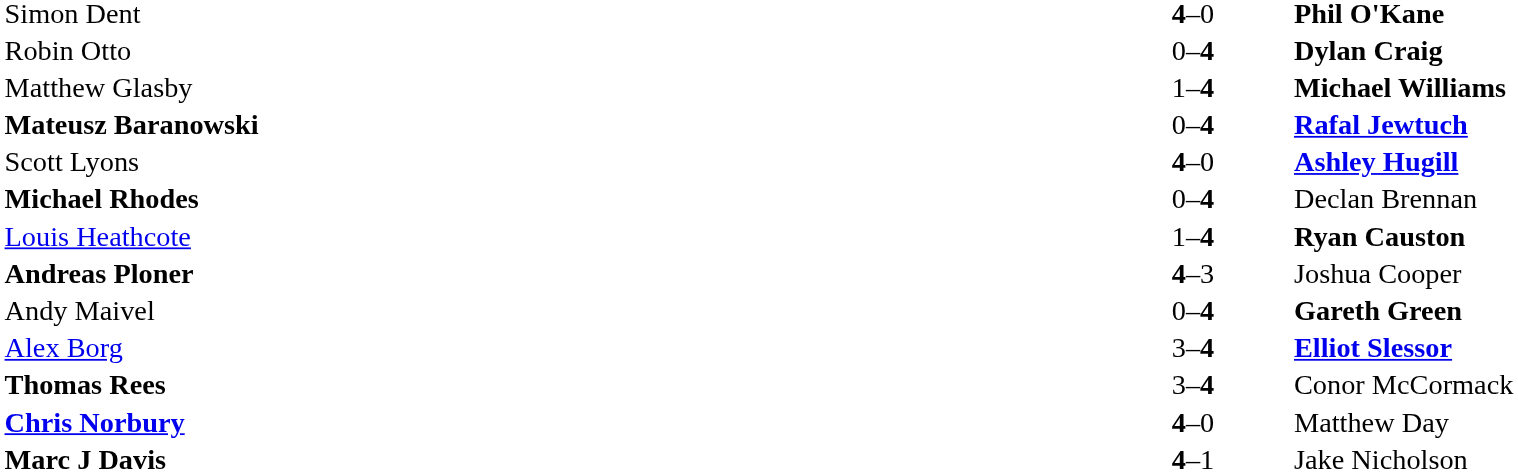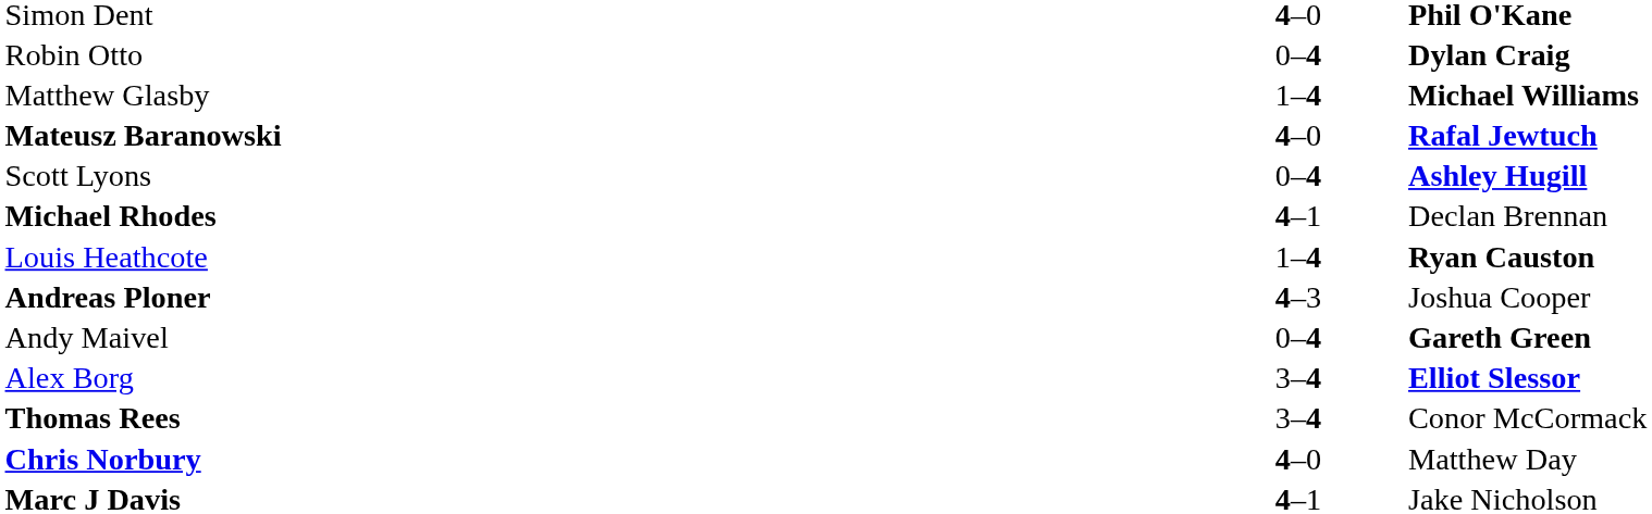 <table style="width:100%;" cellspacing="1">
 <tr>
 <th width45%></th>
 <th width10%></th>
 <th width45%></th>
 </tr>
 <tr>
 <td> Simon Dent</td>
 <td style="text-align:center;"><strong>4</strong>–0</td>
 <td> <strong>Phil O'Kane</strong></td>
 </tr>
 <tr>
 <td> Robin Otto</td>
 <td style="text-align:center;">0–<strong>4</strong></td>
 <td> <strong>Dylan Craig</strong></td>
 </tr>
 <tr>
 <td> Matthew Glasby</td>
 <td style="text-align:center;">1–<strong>4</strong></td>
 <td> <strong>Michael Williams</strong></td>
 </tr>
 <tr>
 <td> <strong>Mateusz Baranowski</strong></td>
-<td style="text-align:center;">0–<strong>4</strong></td>
+<td style="text-align:center;"><strong>4</strong>–0</td>
 <td><strong> <a href='#'>Rafal Jewtuch</a></strong></td>
 </tr>
 <tr>
 <td> Scott Lyons</td>
-<td style="text-align:center;"><strong>4</strong>–0</td>
+<td style="text-align:center;">0–<strong>4</strong></td>
 <td> <strong><a href='#'>Ashley Hugill</a></strong></td>
 </tr>
 <tr>
 <td> <strong>Michael Rhodes</strong></td>
-<td style="text-align:center;">0–<strong>4</strong></td>
+<td style="text-align:center;"><strong>4</strong>–1</td>
 <td> Declan Brennan</td>
 </tr>
 <tr>
 <td> <a href='#'>Louis Heathcote</a></td>
 <td style="text-align:center;">1–<strong>4</strong></td>
 <td> <strong>Ryan Causton</strong></td>
 </tr>
 <tr>
 <td> <strong>Andreas Ploner</strong></td>
 <td style="text-align:center;"><strong>4</strong>–3</td>
 <td> Joshua Cooper</td>
 </tr>
 <tr>
 <td> Andy Maivel</td>
 <td style="text-align:center;">0–<strong>4</strong></td>
 <td> <strong>Gareth Green</strong></td>
 </tr>
 <tr>
 <td> <a href='#'>Alex Borg</a></td>
 <td style="text-align:center;">3–<strong>4</strong></td>
 <td> <strong><a href='#'>Elliot Slessor</a></strong></td>
 </tr>
 <tr>
 <td> <strong>Thomas Rees</strong></td>
 <td style="text-align:center;">3–<strong>4</strong></td>
 <td> Conor McCormack</td>
 </tr>
 <tr>
 <td> <strong><a href='#'>Chris Norbury</a></strong></td>
 <td style="text-align:center;"><strong>4</strong>–0</td>
 <td> Matthew Day</td>
 </tr>
 <tr>
 <td> <strong>Marc J Davis</strong></td>
 <td style="text-align:center;"><strong>4</strong>–1</td>
 <td> Jake Nicholson</td>
 </tr>
 </table>
